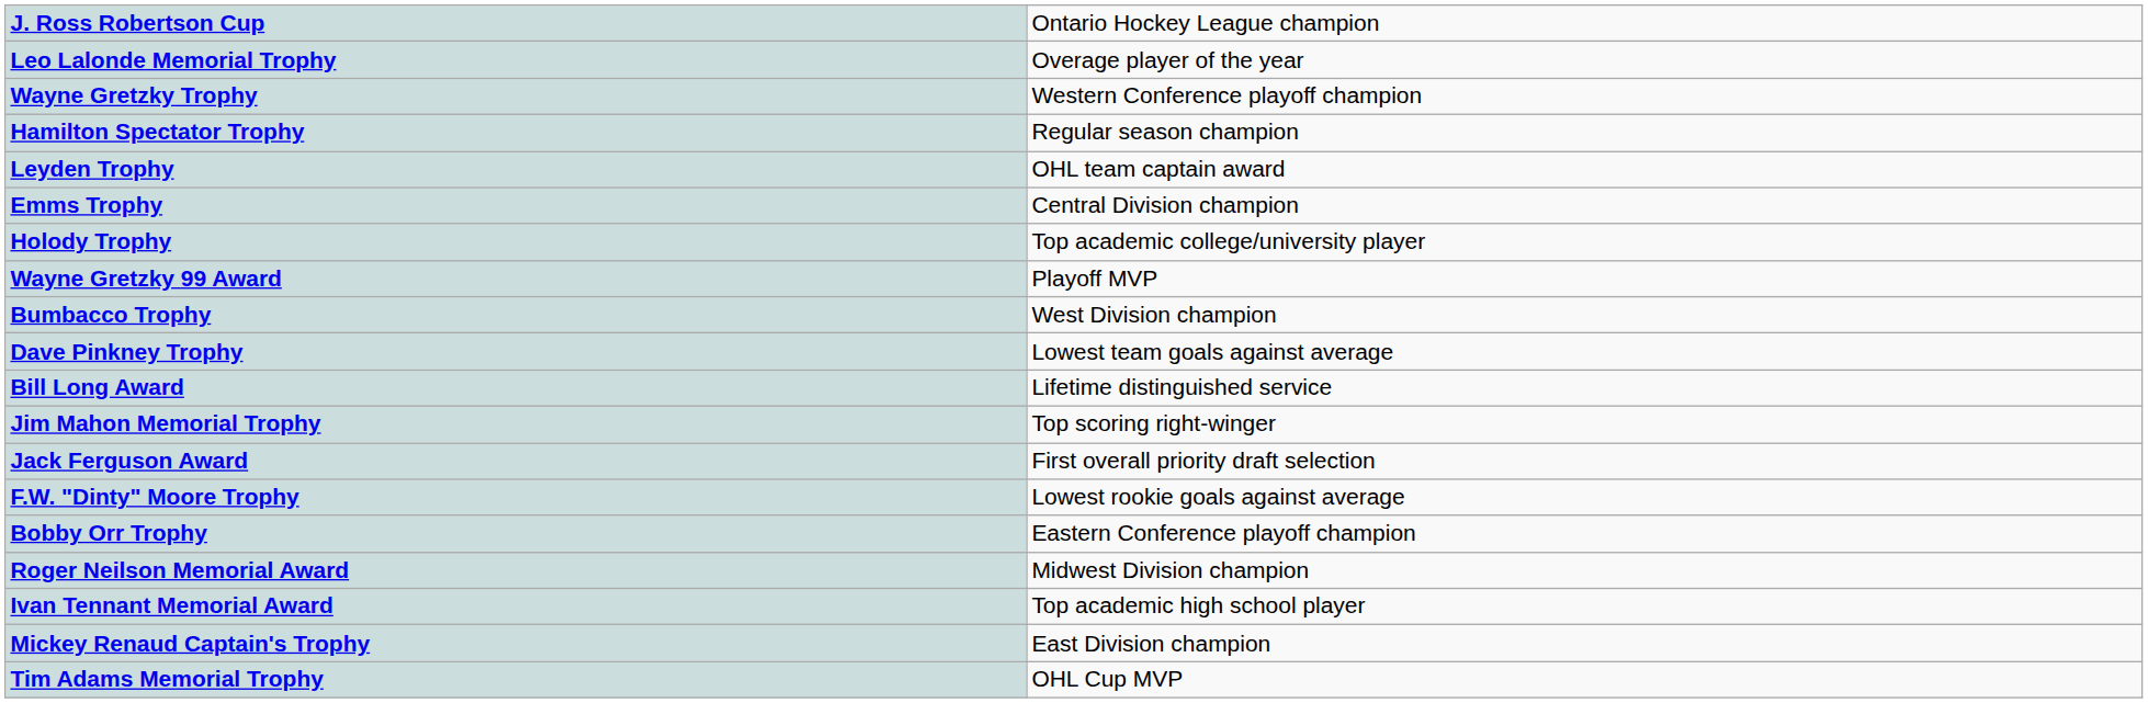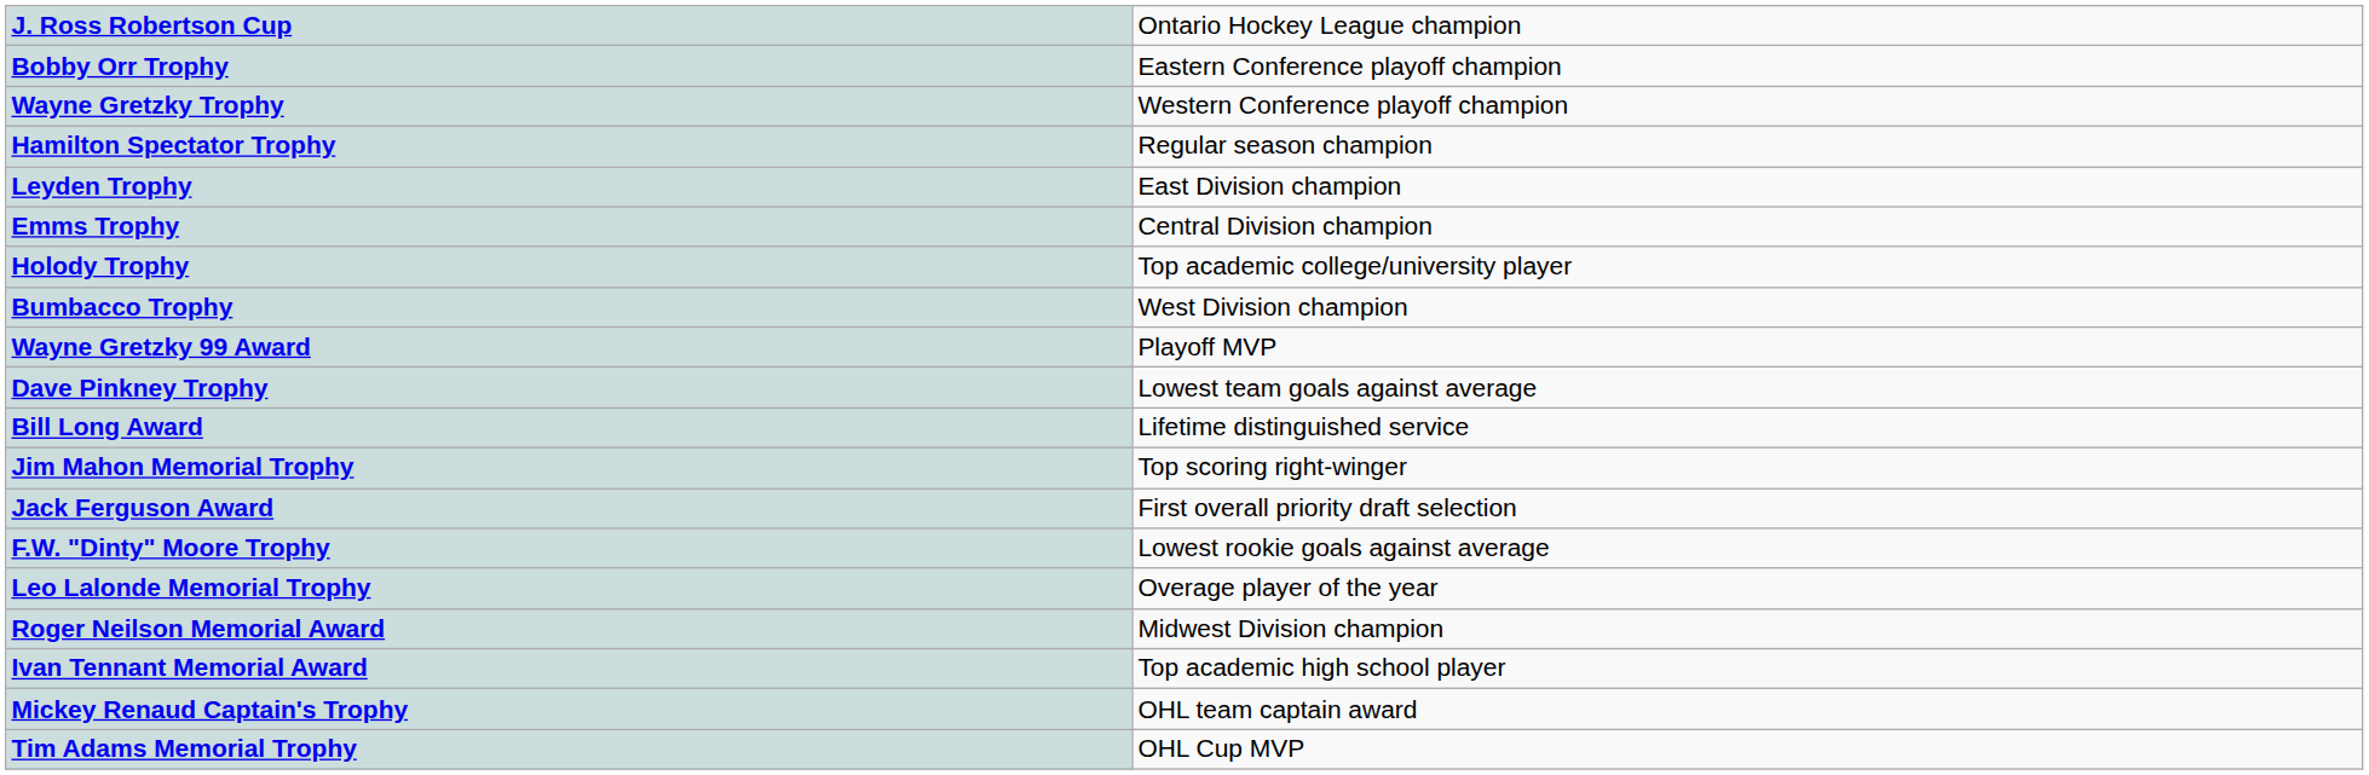 <table class="wikitable" width="75%">
 <tr>
 <td style="font-weight:bold; background-color:#ccdddd;"><a href='#'>J. Ross Robertson Cup</a></td>
 <td>Ontario Hockey League champion</td>
 </tr>
 <tr>
-<td style="font-weight:bold; background-color:#ccdddd;"><a href='#'>Leo Lalonde Memorial Trophy</a></td>
-<td>Overage player of the year</td>
+<td style="font-weight:bold; background-color:#ccdddd;"><a href='#'>Bobby Orr Trophy</a></td>
+<td>Eastern Conference playoff champion</td>
 </tr>
 <tr>
 <td style="font-weight:bold; background-color:#ccdddd;"><a href='#'>Wayne Gretzky Trophy</a></td>
 <td>Western Conference playoff champion</td>
 </tr>
 <tr>
 <td style="font-weight:bold; background-color:#ccdddd;"><a href='#'>Hamilton Spectator Trophy</a></td>
 <td>Regular season champion</td>
 </tr>
 <tr>
 <td style="font-weight:bold; background-color:#ccdddd;"><a href='#'>Leyden Trophy</a></td>
-<td>OHL team captain award</td>
+<td>East Division champion</td>
 </tr>
 <tr>
 <td style="font-weight:bold; background-color:#ccdddd;"><a href='#'>Emms Trophy</a></td>
 <td>Central Division champion</td>
 </tr>
 <tr>
 <td style="font-weight:bold; background-color:#ccdddd;"><a href='#'>Holody Trophy</a></td>
 <td>Top academic college/university player</td>
 </tr>
 <tr>
+<td style="font-weight:bold; background-color:#ccdddd;"><a href='#'>Bumbacco Trophy</a></td>
+<td>West Division champion</td>
+</tr>
+<tr>
 <td style="font-weight:bold; background-color:#ccdddd;"><a href='#'>Wayne Gretzky 99 Award</a></td>
 <td>Playoff MVP</td>
-</tr>
-<tr>
-<td style="font-weight:bold; background-color:#ccdddd;"><a href='#'>Bumbacco Trophy</a></td>
-<td>West Division champion</td>
 </tr>
 <tr>
 <td style="font-weight:bold; background-color:#ccdddd;"><a href='#'>Dave Pinkney Trophy</a></td>
 <td>Lowest team goals against average</td>
 </tr>
 <tr>
 <td style="font-weight:bold; background-color:#ccdddd;"><a href='#'>Bill Long Award</a></td>
 <td>Lifetime distinguished service</td>
 </tr>
 <tr>
 <td style="font-weight:bold; background-color:#ccdddd;"><a href='#'>Jim Mahon Memorial Trophy</a></td>
 <td>Top scoring right-winger</td>
 </tr>
 <tr>
 <td style="font-weight:bold; background-color:#ccdddd;"><a href='#'>Jack Ferguson Award</a></td>
 <td>First overall priority draft selection</td>
 </tr>
 <tr>
 <td style="font-weight:bold; background-color:#ccdddd;"><a href='#'>F.W. "Dinty" Moore Trophy</a></td>
 <td>Lowest rookie goals against average</td>
 </tr>
 <tr>
-<td style="font-weight:bold; background-color:#ccdddd;"><a href='#'>Bobby Orr Trophy</a></td>
-<td>Eastern Conference playoff champion</td>
+<td style="font-weight:bold; background-color:#ccdddd;"><a href='#'>Leo Lalonde Memorial Trophy</a></td>
+<td>Overage player of the year</td>
 </tr>
 <tr>
 <td style="font-weight:bold; background-color:#ccdddd;"><a href='#'>Roger Neilson Memorial Award</a></td>
 <td>Midwest Division champion</td>
 </tr>
 <tr>
 <td style="font-weight:bold; background-color:#ccdddd;"><a href='#'>Ivan Tennant Memorial Award</a></td>
 <td>Top academic high school player</td>
 </tr>
 <tr>
 <td style="font-weight:bold; background-color:#ccdddd;"><a href='#'>Mickey Renaud Captain's Trophy</a></td>
-<td>East Division champion</td>
+<td>OHL team captain award</td>
 </tr>
 <tr>
 <td style="font-weight:bold; background-color:#ccdddd;"><a href='#'>Tim Adams Memorial Trophy</a></td>
 <td>OHL Cup MVP</td>
 </tr>
 </table>
